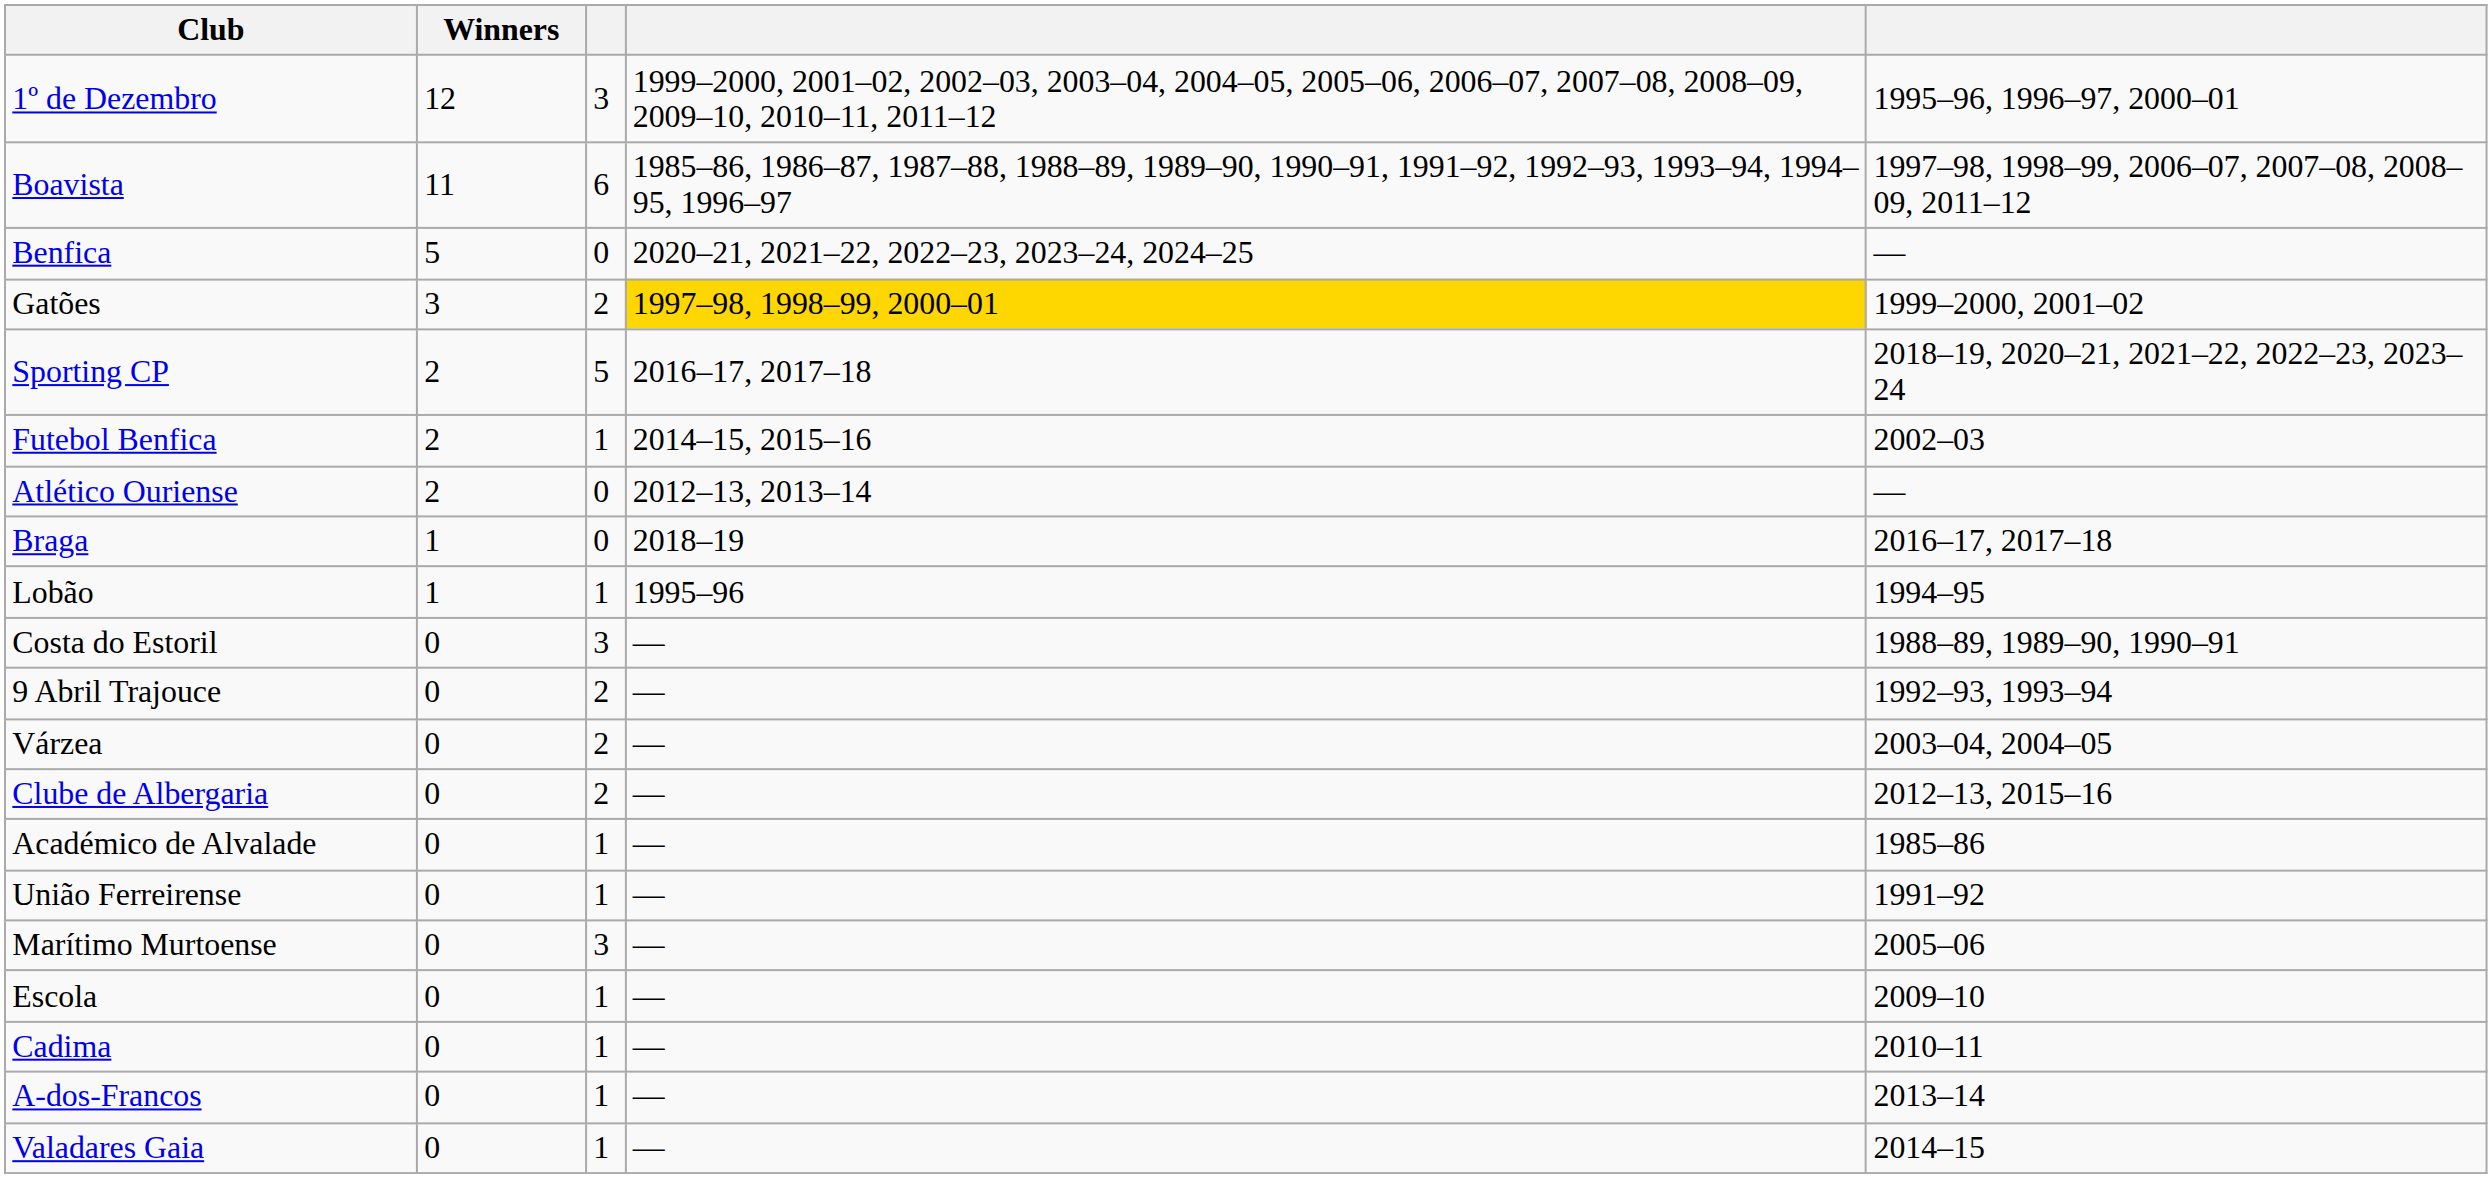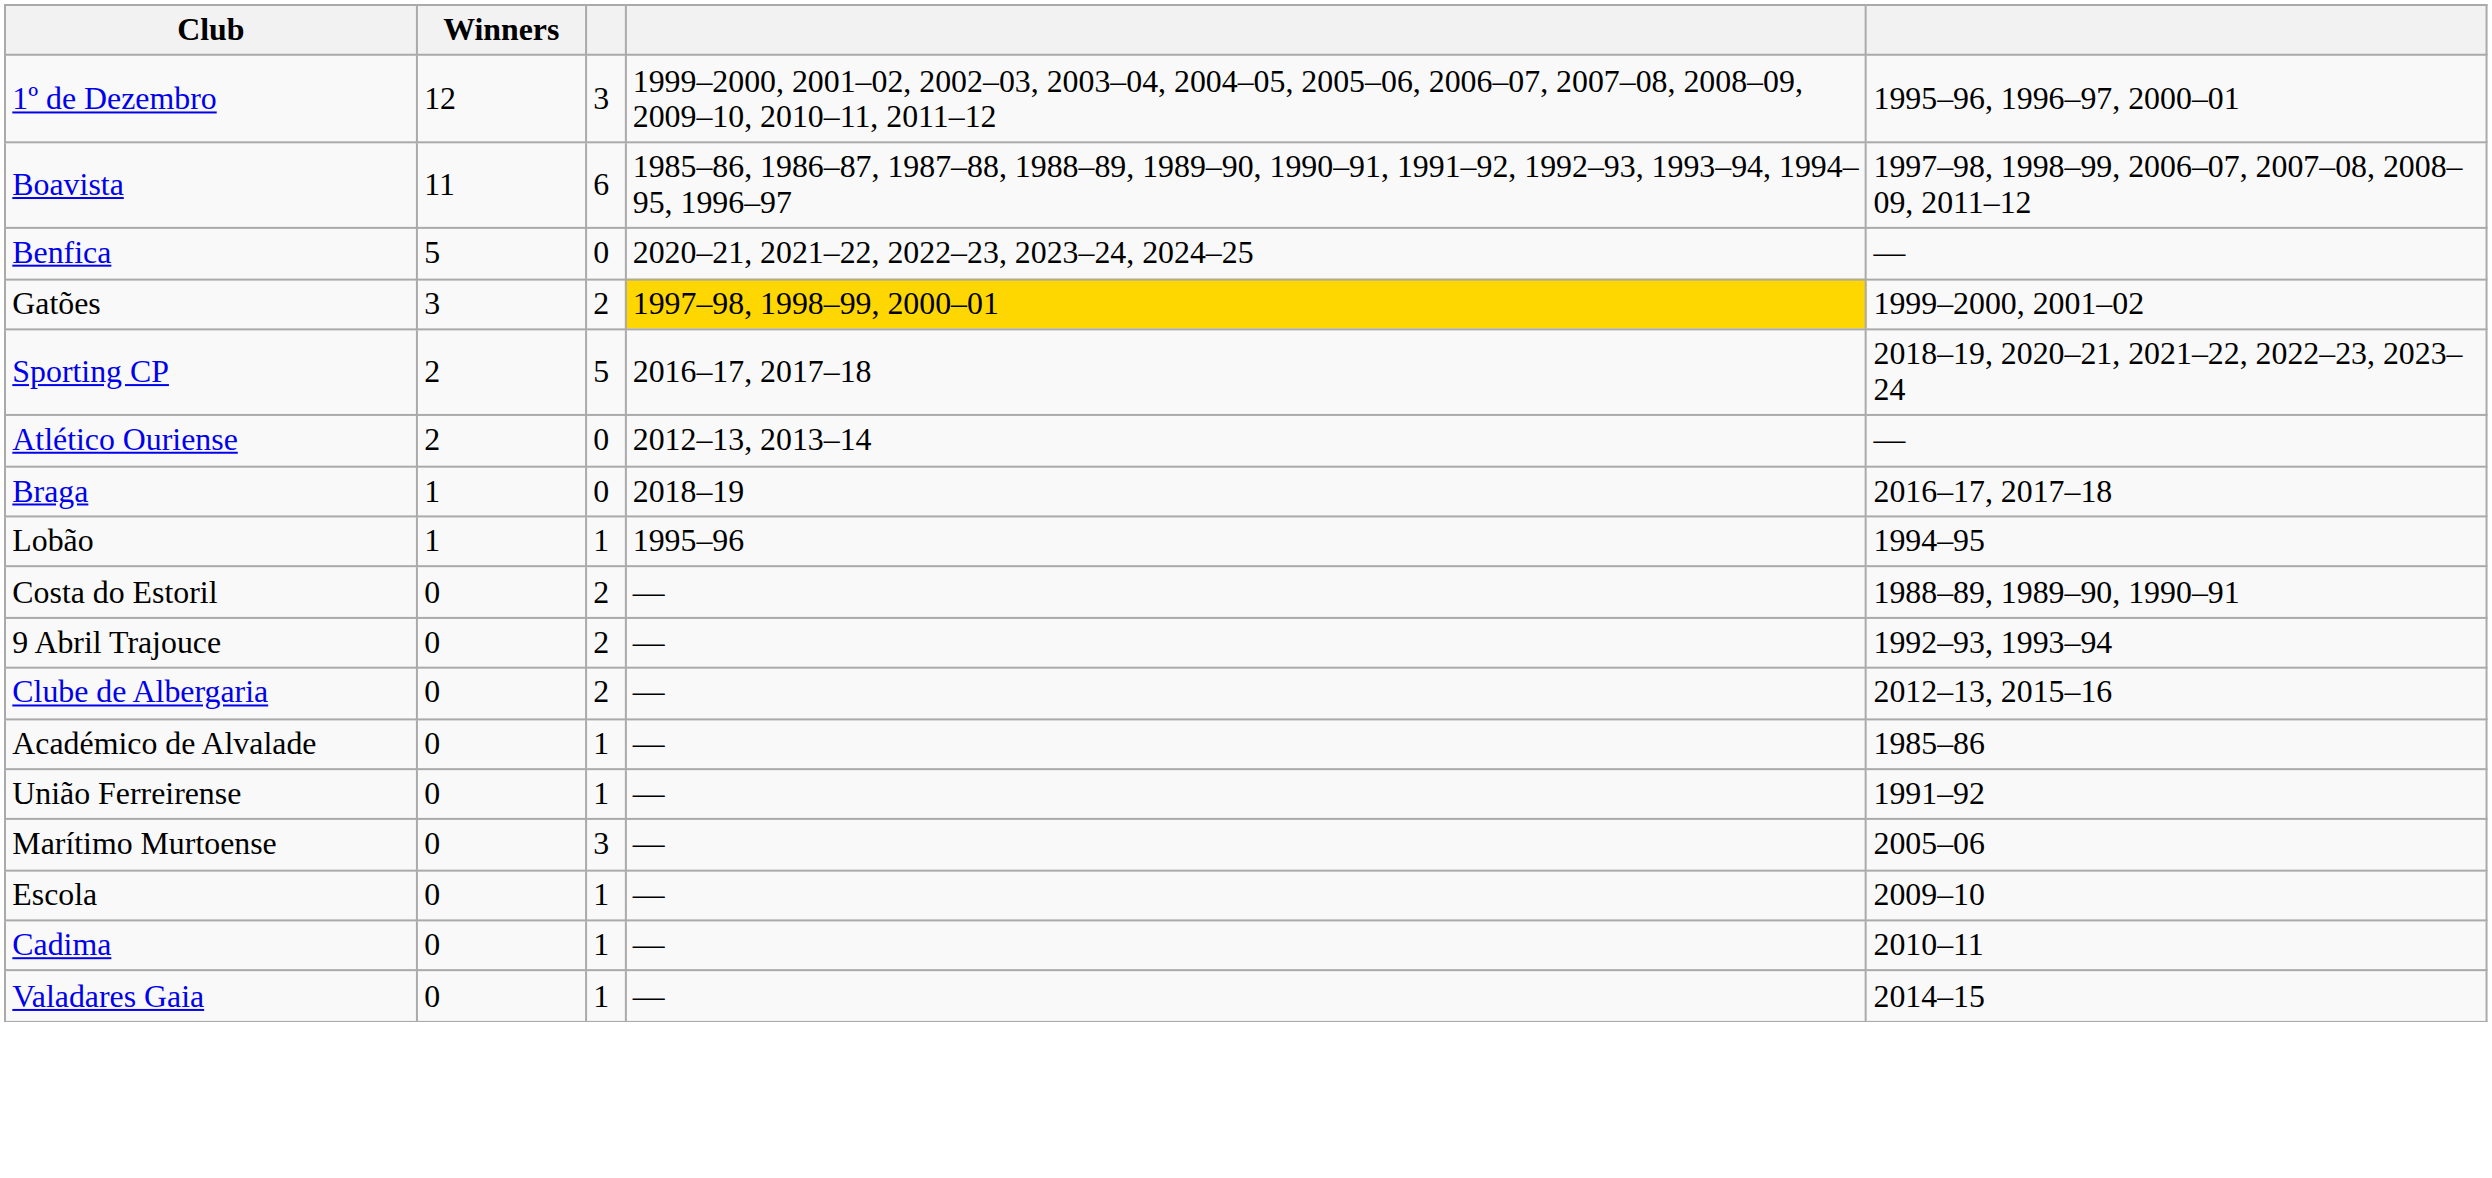 <table class="wikitable"; text-align:center;">
 <tr>
 <th>Club</th>
 <th>Winners</th>
 <th></th>
 <th width=50%></th>
 <th width=25%></th>
 </tr>
 <tr>
 <td><a href='#'>1º de Dezembro</a></td>
 <td>12</td>
 <td>3</td>
 <td align=left>1999–2000, 2001–02, 2002–03, 2003–04, 2004–05, 2005–06, 2006–07, 2007–08, 2008–09, 2009–10, 2010–11, 2011–12</td>
 <td align=left>1995–96, 1996–97, 2000–01</td>
 </tr>
 <tr>
 <td><a href='#'>Boavista</a></td>
 <td>11</td>
 <td>6</td>
 <td align=left>1985–86, 1986–87, 1987–88, 1988–89, 1989–90, 1990–91, 1991–92, 1992–93, 1993–94, 1994–95, 1996–97</td>
 <td align=left>1997–98, 1998–99, 2006–07, 2007–08, 2008–09, 2011–12</td>
 </tr>
 <tr>
 <td><a href='#'>Benfica</a></td>
 <td>5</td>
 <td>0</td>
 <td align=left>2020–21, 2021–22, 2022–23, 2023–24, 2024–25</td>
 <td align=left>—</td>
 </tr>
 <tr>
 <td>Gatões</td>
 <td>3</td>
 <td>2</td>
 <td align=left style="background: gold;">1997–98, 1998–99, 2000–01</td>
 <td align=left>1999–2000, 2001–02</td>
 </tr>
 <tr>
 <td><a href='#'>Sporting CP</a></td>
 <td>2</td>
 <td>5</td>
 <td align=left>2016–17, 2017–18</td>
 <td align=left>2018–19, 2020–21, 2021–22, 2022–23, 2023–24</td>
 </tr>
 <tr>
-<td><a href='#'>Futebol Benfica</a></td>
-<td>2</td>
-<td>1</td>
-<td align=left>2014–15, 2015–16</td>
-<td align=left>2002–03</td>
-</tr>
-<tr>
 <td><a href='#'>Atlético Ouriense</a></td>
 <td>2</td>
 <td>0</td>
 <td align=left>2012–13, 2013–14</td>
 <td align=left>—</td>
 </tr>
 <tr>
 <td><a href='#'>Braga</a></td>
 <td>1</td>
 <td>0</td>
 <td align=left>2018–19</td>
 <td align=left>2016–17, 2017–18</td>
 </tr>
 <tr>
 <td>Lobão</td>
 <td>1</td>
 <td>1</td>
 <td align=left>1995–96</td>
 <td align=left>1994–95</td>
 </tr>
 <tr>
 <td>Costa do Estoril</td>
 <td>0</td>
-<td>3</td>
+<td>2</td>
 <td align=left>—</td>
 <td align=left>1988–89, 1989–90, 1990–91</td>
 </tr>
 <tr>
 <td>9 Abril Trajouce</td>
 <td>0</td>
 <td>2</td>
 <td align=left>—</td>
 <td align=left>1992–93, 1993–94</td>
-</tr>
-<tr>
-<td>Várzea</td>
-<td>0</td>
-<td>2</td>
-<td align=left>—</td>
-<td align=left>2003–04, 2004–05</td>
 </tr>
 <tr>
 <td><a href='#'>Clube de Albergaria</a></td>
 <td>0</td>
 <td>2</td>
 <td align=left>—</td>
 <td align=left>2012–13, 2015–16</td>
 </tr>
 <tr>
 <td>Académico de Alvalade</td>
 <td>0</td>
 <td>1</td>
 <td align=left>—</td>
 <td align=left>1985–86</td>
 </tr>
 <tr>
 <td>União Ferreirense</td>
 <td>0</td>
 <td>1</td>
 <td align=left>—</td>
 <td align=left>1991–92</td>
 </tr>
 <tr>
 <td>Marítimo Murtoense</td>
 <td>0</td>
 <td>3</td>
 <td align=left>—</td>
 <td align=left>2005–06</td>
 </tr>
 <tr>
 <td>Escola</td>
 <td>0</td>
 <td>1</td>
 <td align=left>—</td>
 <td align=left>2009–10</td>
 </tr>
 <tr>
 <td><a href='#'>Cadima</a></td>
 <td>0</td>
 <td>1</td>
 <td align=left>—</td>
 <td align=left>2010–11</td>
 </tr>
 <tr>
-<td><a href='#'>A-dos-Francos</a></td>
-<td>0</td>
-<td>1</td>
-<td align=left>—</td>
-<td align=left>2013–14</td>
-</tr>
-<tr>
 <td><a href='#'>Valadares Gaia</a></td>
 <td>0</td>
 <td>1</td>
 <td align=left>—</td>
 <td align=left>2014–15</td>
 </tr>
 </table>
